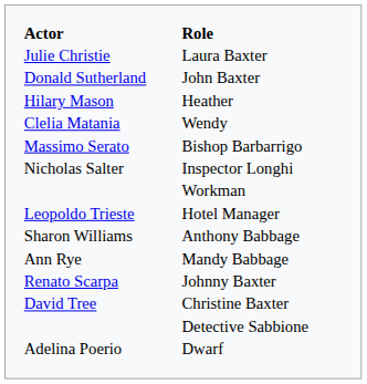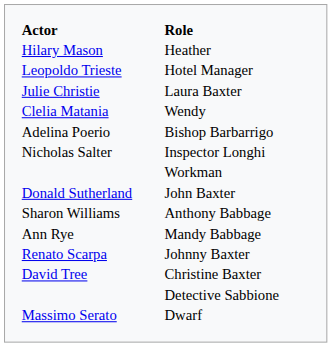 <table class="floatright" style="padding: 1em; border-spacing: 1px; border: 1px solid darkgray; background-color: #F8F9FA; width:22em; font-size: 90%">
 <tr>
 <th style="text-align: left;">Actor</th>
 <th style="text-align: left;">Role </th>
 </tr>
 <tr>
+<td><a href='#'>Hilary Mason</a></td>
+<td>Heather</td>
+</tr>
+<tr>
+<td><a href='#'>Leopoldo Trieste</a></td>
+<td>Hotel Manager</td>
+</tr>
+<tr>
 <td><a href='#'>Julie Christie</a></td>
 <td>Laura Baxter</td>
-</tr>
-<tr>
-<td><a href='#'>Donald Sutherland</a></td>
-<td>John Baxter</td>
-</tr>
-<tr>
-<td><a href='#'>Hilary Mason</a></td>
-<td>Heather</td>
 </tr>
 <tr>
 <td><a href='#'>Clelia Matania</a></td>
 <td>Wendy</td>
 </tr>
 <tr>
-<td><a href='#'>Massimo Serato</a></td>
+<td>Adelina Poerio</td>
 <td>Bishop Barbarrigo</td>
 </tr>
 <tr>
 <td>Nicholas Salter</td>
 <td>Inspector Longhi</td>
 </tr>
 <tr>
 <td></td>
 <td>Workman</td>
 </tr>
 <tr>
-<td><a href='#'>Leopoldo Trieste</a></td>
-<td>Hotel Manager</td>
+<td><a href='#'>Donald Sutherland</a></td>
+<td>John Baxter</td>
 </tr>
 <tr>
 <td>Sharon Williams</td>
 <td>Anthony Babbage</td>
 </tr>
 <tr>
 <td>Ann Rye</td>
 <td>Mandy Babbage</td>
 </tr>
 <tr>
 <td><a href='#'>Renato Scarpa</a></td>
 <td>Johnny Baxter</td>
 </tr>
 <tr>
 <td><a href='#'>David Tree</a></td>
 <td>Christine Baxter</td>
 </tr>
 <tr>
 <td></td>
 <td>Detective Sabbione</td>
 </tr>
 <tr>
-<td>Adelina Poerio</td>
+<td><a href='#'>Massimo Serato</a></td>
 <td>Dwarf</td>
 </tr>
 </table>
